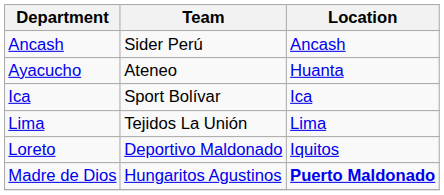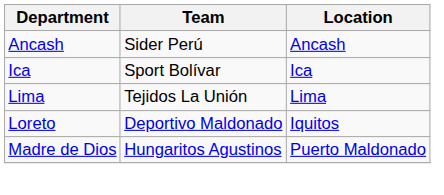 <table class="wikitable">
 <tr>
 <th>Department</th>
 <th>Team</th>
 <th>Location</th>
 </tr>
 <tr>
 <td><a href='#'>Ancash</a></td>
 <td>Sider Perú</td>
 <td><a href='#'>Ancash</a></td>
-</tr>
-<tr>
-<td><a href='#'>Ayacucho</a></td>
-<td>Ateneo</td>
-<td><a href='#'>Huanta</a></td>
 </tr>
 <tr>
 <td><a href='#'>Ica</a></td>
 <td>Sport Bolívar</td>
 <td><a href='#'>Ica</a></td>
 </tr>
 <tr>
 <td><a href='#'>Lima</a></td>
 <td>Tejidos La Unión</td>
 <td><a href='#'>Lima</a></td>
 </tr>
 <tr>
 <td><a href='#'>Loreto</a></td>
 <td><a href='#'>Deportivo Maldonado</a></td>
 <td><a href='#'>Iquitos</a></td>
 </tr>
 <tr>
 <td><a href='#'>Madre de Dios</a></td>
 <td><a href='#'>Hungaritos Agustinos</a></td>
-<td><strong><a href='#'>Puerto Maldonado</a></strong></td>
+<td><a href='#'>Puerto Maldonado</a></td>
 </tr>
 <tr>
 </tr>
 </table>
